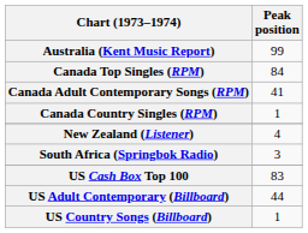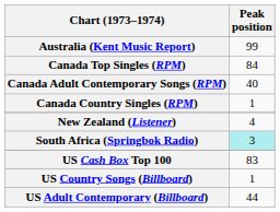 <table class="wikitable sortable plainrowheaders">
 <tr>
 <th>Chart (1973–1974)</th>
 <th>Peak<br>position</th>
 </tr>
 <tr>
 <th scope="row">Australia (<a href='#'>Kent Music Report</a>)</th>
 <td style="text-align:center;">99</td>
 </tr>
 <tr>
 <th scope="row">Canada Top Singles (<em><a href='#'>RPM</a></em>)</th>
 <td style="text-align:center;">84</td>
 </tr>
 <tr>
 <th scope="row">Canada Adult Contemporary Songs (<em><a href='#'>RPM</a></em>)</th>
-<td style="text-align:center;">41</td>
+<td style="text-align:center;">40</td>
 </tr>
 <tr>
 <th scope="row">Canada Country Singles (<em><a href='#'>RPM</a></em>)</th>
 <td style="text-align:center;">1</td>
 </tr>
 <tr>
 </tr>
 <tr>
 <th scope="row">New Zealand (<em><a href='#'>Listener</a></em>)</th>
 <td style="text-align:center;">4</td>
 </tr>
 <tr>
 <th scope="row">South Africa (<a href='#'>Springbok Radio</a>)</th>
-<td align="center">3</td>
+<td align="center" style="background: paleturquoise;">3</td>
 </tr>
 <tr>
 </tr>
 <tr>
 </tr>
 <tr>
 <th scope="row">US <em><a href='#'>Cash Box</a></em> Top 100</th>
 <td style="text-align:center;">83</td>
 </tr>
 <tr>
+<th scope="row">US <a href='#'>Country Songs</a> (<em><a href='#'>Billboard</a></em>)</th>
+<td style="text-align:center;">1</td>
+</tr>
+<tr>
 <th scope="row">US <a href='#'>Adult Contemporary</a> (<em><a href='#'>Billboard</a></em>)</th>
 <td style="text-align:center;">44</td>
 </tr>
-<tr>
-<th scope="row">US <a href='#'>Country Songs</a> (<em><a href='#'>Billboard</a></em>)</th>
-<td style="text-align:center;">1</td>
-</tr>
 </table>
